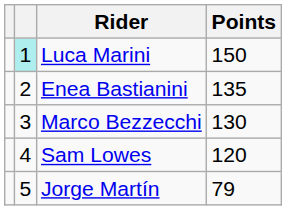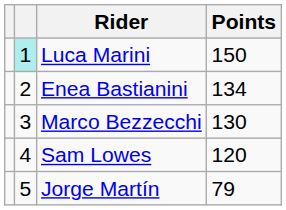 <table class="wikitable" style="font-size: 95%;">
 <tr>
 <th></th>
 <th></th>
 <th>Rider</th>
 <th>Points</th>
 </tr>
 <tr>
 <td></td>
 <td align=center style="background: paleturquoise;">1</td>
 <td> <a href='#'>Luca Marini</a></td>
 <td align=left>150</td>
 </tr>
 <tr>
 <td></td>
 <td align=center>2</td>
 <td> <a href='#'>Enea Bastianini</a></td>
-<td align=left>135</td>
+<td align=left>134</td>
 </tr>
 <tr>
 <td></td>
 <td align=center>3</td>
 <td> <a href='#'>Marco Bezzecchi</a></td>
 <td align=left>130</td>
 </tr>
 <tr>
 <td></td>
 <td align=center>4</td>
 <td> <a href='#'>Sam Lowes</a></td>
 <td align=left>120</td>
 </tr>
 <tr>
 <td></td>
 <td align=center>5</td>
 <td> <a href='#'>Jorge Martín</a></td>
 <td align=left>79</td>
 </tr>
 </table>
